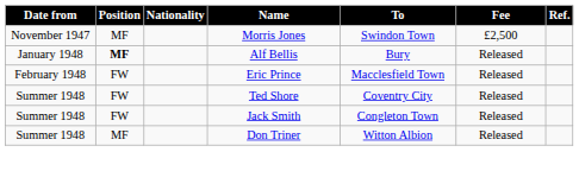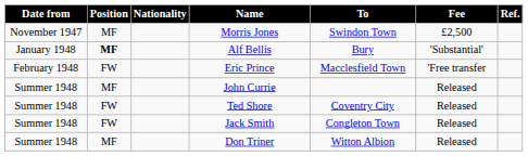 <table class="wikitable" style="text-align:center; font-size:90%; ">
 <tr>
 <th style="background:#000000; color:white; width:100px;">Date from</th>
 <th style="background:#000000; color:white; width:50px;">Position</th>
 <th style="background:#000000; color:white; width:50px;">Nationality</th>
 <th style="background:#000000; color:white; width:150px;">Name</th>
 <th style="background:#000000; color:white; width:130px;">To</th>
 <th style="background:#000000; color:white; width:100px;">Fee</th>
 <th style="background:#000000; color:white; width:25px;">Ref.</th>
 </tr>
 <tr>
 <td>November 1947</td>
 <td>MF</td>
 <td></td>
 <td><a href='#'>Morris Jones</a></td>
 <td><a href='#'>Swindon Town</a></td>
 <td>£2,500</td>
 <td></td>
 </tr>
 <tr>
 <td>January 1948</td>
 <td><strong>MF</strong></td>
 <td></td>
 <td><a href='#'>Alf Bellis</a></td>
 <td><a href='#'>Bury</a></td>
-<td>Released</td>
+<td>'Substantial'</td>
 <td></td>
 </tr>
 <tr>
 <td>February 1948</td>
 <td>FW</td>
 <td></td>
 <td><a href='#'>Eric Prince</a></td>
 <td><a href='#'>Macclesfield Town</a></td>
+<td>'Free transfer</td>
+<td></td>
+</tr>
+<tr>
+<td>Summer 1948</td>
+<td>MF</td>
+<td></td>
+<td><a href='#'>John Currie</a></td>
+<td></td>
 <td>Released</td>
 <td></td>
 </tr>
 <tr>
 <td>Summer 1948</td>
 <td>FW</td>
 <td></td>
 <td><a href='#'>Ted Shore</a></td>
 <td><a href='#'>Coventry City</a></td>
 <td>Released</td>
 <td></td>
 </tr>
 <tr>
 <td>Summer 1948</td>
 <td>FW</td>
 <td></td>
 <td><a href='#'>Jack Smith</a></td>
 <td><a href='#'>Congleton Town</a></td>
 <td>Released</td>
 <td></td>
 </tr>
 <tr>
 <td>Summer 1948</td>
 <td>MF</td>
 <td></td>
 <td><a href='#'>Don Triner</a></td>
 <td><a href='#'>Witton Albion</a></td>
 <td>Released</td>
 <td></td>
 </tr>
 </table>
